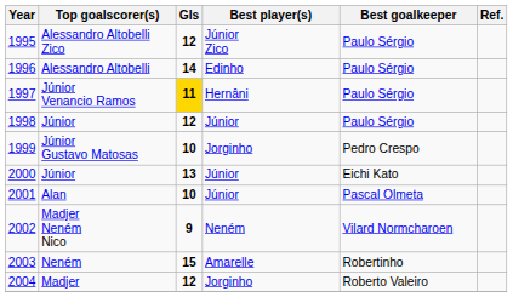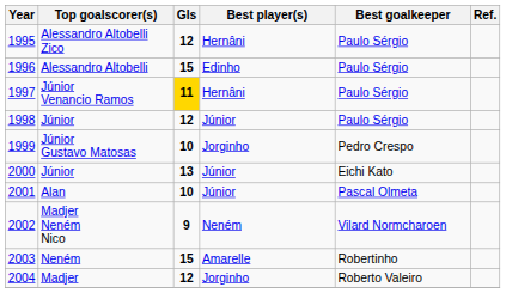 <table class="wikitable">
 <tr>
 <th>Year</th>
 <th width=170>Top goalscorer(s)</th>
 <th>Gls</th>
 <th width=170>Best player(s)</th>
 <th width=170>Best goalkeeper</th>
 <th>Ref.</th>
 </tr>
 <tr>
 <td><a href='#'>1995</a></td>
 <td> <a href='#'>Alessandro Altobelli</a><br> <a href='#'>Zico</a></td>
 <td align=center><strong>12</strong></td>
-<td> <a href='#'>Júnior</a><br> <a href='#'>Zico</a></td>
+<td> <a href='#'>Hernâni</a></td>
 <td> <a href='#'>Paulo Sérgio</a></td>
 <td></td>
 </tr>
 <tr>
 <td><a href='#'>1996</a></td>
 <td> <a href='#'>Alessandro Altobelli</a></td>
-<td align=center><strong>14</strong></td>
+<td align=center><strong>15</strong></td>
 <td> <a href='#'>Edinho</a></td>
 <td> <a href='#'>Paulo Sérgio</a></td>
 <td></td>
 </tr>
 <tr>
 <td><a href='#'>1997</a></td>
 <td> <a href='#'>Júnior</a><br> <a href='#'>Venancio Ramos</a></td>
 <td align=center style="background: gold;"><strong>11</strong></td>
 <td> <a href='#'>Hernâni</a></td>
 <td> <a href='#'>Paulo Sérgio</a></td>
 <td></td>
 </tr>
 <tr>
 <td><a href='#'>1998</a></td>
 <td> <a href='#'>Júnior</a></td>
 <td align=center><strong>12</strong></td>
 <td> <a href='#'>Júnior</a></td>
 <td> <a href='#'>Paulo Sérgio</a></td>
 <td></td>
 </tr>
 <tr>
 <td><a href='#'>1999</a></td>
 <td> <a href='#'>Júnior</a><br> <a href='#'>Gustavo Matosas</a></td>
 <td align=center><strong>10</strong></td>
 <td> <a href='#'>Jorginho</a></td>
 <td> Pedro Crespo</td>
 <td></td>
 </tr>
 <tr>
 <td><a href='#'>2000</a></td>
 <td> <a href='#'>Júnior</a></td>
 <td align=center><strong>13</strong></td>
 <td> <a href='#'>Júnior</a></td>
 <td> Eichi Kato</td>
 <td></td>
 </tr>
 <tr>
 <td><a href='#'>2001</a></td>
 <td> <a href='#'>Alan</a></td>
 <td align=center><strong>10</strong></td>
 <td> <a href='#'>Júnior</a></td>
 <td> <a href='#'>Pascal Olmeta</a></td>
 <td></td>
 </tr>
 <tr>
 <td><a href='#'>2002</a></td>
 <td> <a href='#'>Madjer</a><br> <a href='#'>Neném</a><br> Nico</td>
 <td align=center><strong>9</strong></td>
 <td> <a href='#'>Neném</a></td>
 <td> <a href='#'>Vilard Normcharoen</a></td>
 <td></td>
 </tr>
 <tr>
 <td><a href='#'>2003</a></td>
 <td> <a href='#'>Neném</a></td>
 <td align=center><strong>15</strong></td>
 <td> <a href='#'>Amarelle</a></td>
 <td> Robertinho</td>
 <td></td>
 </tr>
 <tr>
 <td><a href='#'>2004</a></td>
 <td> <a href='#'>Madjer</a></td>
 <td align=center><strong>12</strong></td>
 <td> <a href='#'>Jorginho</a></td>
 <td> Roberto Valeiro</td>
 <td></td>
 </tr>
 <tr>
 </tr>
 </table>
